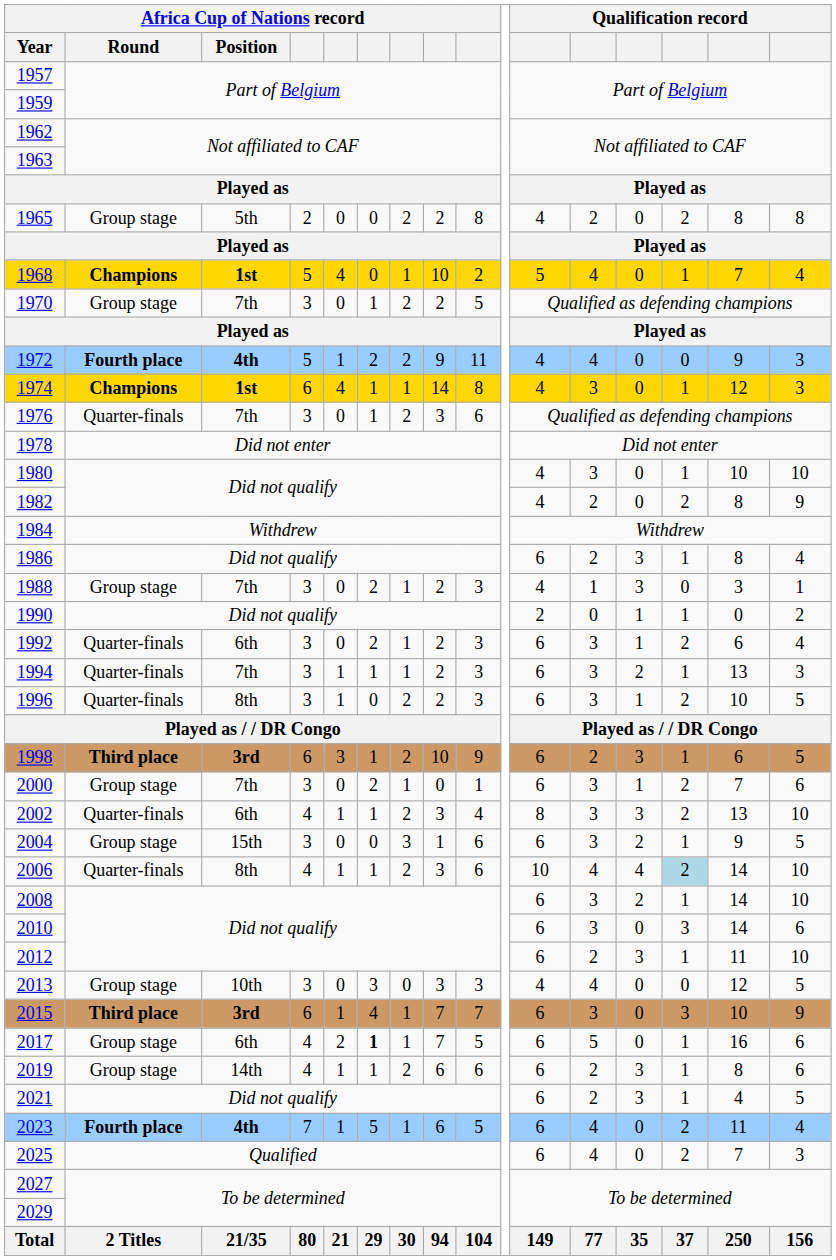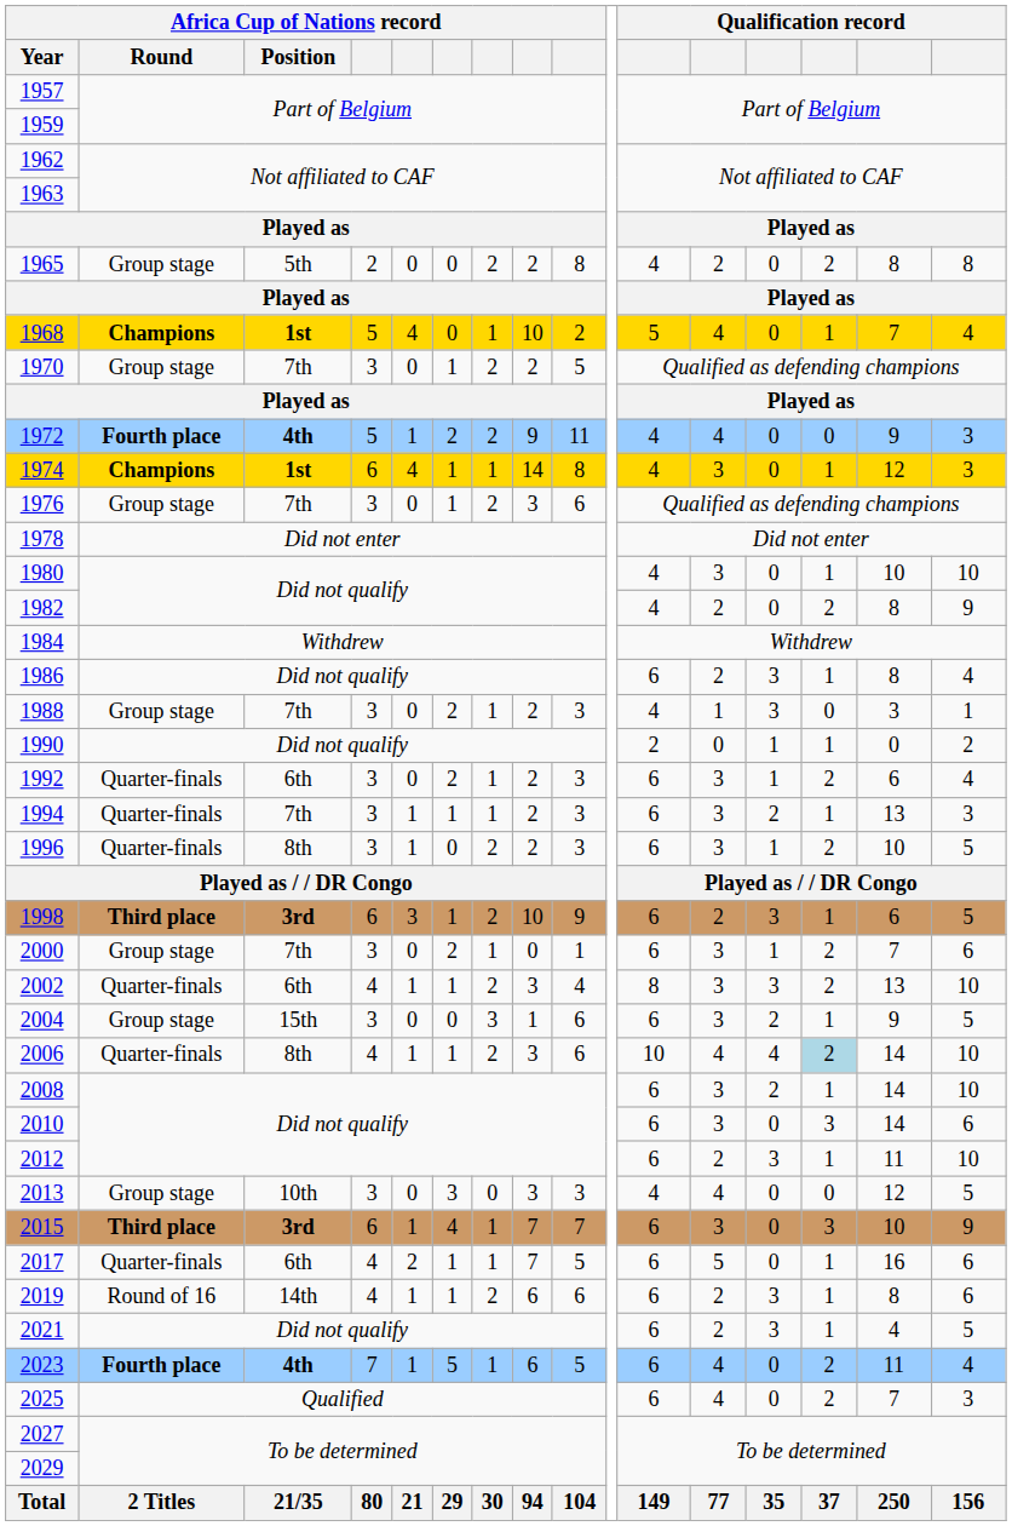 <table class="wikitable" style="text-align:center;">
 <tr>
 <th colspan=9><a href='#'>Africa Cup of Nations</a> record</th>
 <th rowspan="44" style="width:1%;background:white"></th>
 <th colspan="6">Qualification record</th>
 </tr>
 <tr>
 <th>Year</th>
 <th>Round</th>
 <th>Position</th>
 <th></th>
 <th></th>
 <th></th>
 <th></th>
 <th></th>
 <th></th>
 <th></th>
 <th></th>
 <th></th>
 <th></th>
 <th></th>
 <th></th>
 </tr>
 <tr>
 <td> <a href='#'>1957</a></td>
 <td colspan=8 rowspan=2><em>Part of <a href='#'>Belgium</a></em></td>
 <td colspan="6" rowspan="2"><em>Part of <a href='#'>Belgium</a></em></td>
 </tr>
 <tr>
 <td> <a href='#'>1959</a></td>
 </tr>
 <tr>
 <td> <a href='#'>1962</a></td>
 <td rowspan=2 colspan=8><em>Not affiliated to CAF</em></td>
 <td colspan="6" rowspan="2"><em>Not affiliated to CAF</em></td>
 </tr>
 <tr>
 <td> <a href='#'>1963</a></td>
 </tr>
 <tr>
 <th colspan=9>Played as <strong></strong></th>
 <th colspan="7">Played as <strong></strong></th>
 </tr>
 <tr>
 <td> <a href='#'>1965</a></td>
 <td>Group stage</td>
 <td>5th</td>
 <td>2</td>
 <td>0</td>
 <td>0</td>
 <td>2</td>
 <td>2</td>
 <td>8</td>
 <td>4</td>
 <td>2</td>
 <td>0</td>
 <td>2</td>
 <td>8</td>
 <td>8</td>
 </tr>
 <tr>
 <th colspan=9>Played as <strong></strong></th>
 <th colspan="7">Played as </th>
 </tr>
 <tr bgcolor=gold>
 <td> <a href='#'>1968</a></td>
 <td bgcolor=gold><strong>Champions</strong></td>
 <td><strong>1st</strong></td>
 <td>5</td>
 <td>4</td>
 <td>0</td>
 <td>1</td>
 <td>10</td>
 <td>2</td>
 <td>5</td>
 <td>4</td>
 <td>0</td>
 <td>1</td>
 <td>7</td>
 <td>4</td>
 </tr>
 <tr>
 <td> <a href='#'>1970</a></td>
 <td>Group stage</td>
 <td>7th</td>
 <td>3</td>
 <td>0</td>
 <td>1</td>
 <td>2</td>
 <td>2</td>
 <td>5</td>
 <td colspan="6"><em>Qualified as defending champions</em></td>
 </tr>
 <tr>
 <th colspan=9>Played as <strong></strong></th>
 <th colspan="7">Played as <strong></strong></th>
 </tr>
 <tr bgcolor="#9acdff">
 <td> <a href='#'>1972</a></td>
 <td bgcolor="#9acdff"><strong>Fourth place</strong></td>
 <td><strong>4th</strong></td>
 <td>5</td>
 <td>1</td>
 <td>2</td>
 <td>2</td>
 <td>9</td>
 <td>11</td>
 <td>4</td>
 <td>4</td>
 <td>0</td>
 <td>0</td>
 <td>9</td>
 <td>3</td>
 </tr>
 <tr bgcolor=gold>
 <td> <a href='#'>1974</a></td>
 <td bgcolor=gold><strong>Champions</strong></td>
 <td><strong>1st</strong></td>
 <td>6</td>
 <td>4</td>
 <td>1</td>
 <td>1</td>
 <td>14</td>
 <td>8</td>
 <td>4</td>
 <td>3</td>
 <td>0</td>
 <td>1</td>
 <td>12</td>
 <td>3</td>
 </tr>
 <tr>
 <td> <a href='#'>1976</a></td>
-<td>Quarter-finals</td>
+<td>Group stage</td>
 <td>7th</td>
 <td>3</td>
 <td>0</td>
 <td>1</td>
 <td>2</td>
 <td>3</td>
 <td>6</td>
 <td colspan="6"><em>Qualified as defending champions</em></td>
 </tr>
 <tr>
 <td> <a href='#'>1978</a></td>
 <td colspan=8><em>Did not enter</em></td>
 <td colspan="6"><em>Did not enter</em></td>
 </tr>
 <tr>
 <td> <a href='#'>1980</a></td>
 <td rowspan="2" colspan=8><em>Did not qualify</em></td>
 <td>4</td>
 <td>3</td>
 <td>0</td>
 <td>1</td>
 <td>10</td>
 <td>10</td>
 </tr>
 <tr>
 <td> <a href='#'>1982</a></td>
 <td>4</td>
 <td>2</td>
 <td>0</td>
 <td>2</td>
 <td>8</td>
 <td>9</td>
 </tr>
 <tr>
 <td> <a href='#'>1984</a></td>
 <td colspan=8><em>Withdrew</em></td>
 <td colspan="6"><em>Withdrew</em></td>
 </tr>
 <tr>
 <td> <a href='#'>1986</a></td>
 <td colspan=8><em>Did not qualify</em></td>
 <td>6</td>
 <td>2</td>
 <td>3</td>
 <td>1</td>
 <td>8</td>
 <td>4</td>
 </tr>
 <tr>
 <td> <a href='#'>1988</a></td>
 <td>Group stage</td>
 <td>7th</td>
 <td>3</td>
 <td>0</td>
 <td>2</td>
 <td>1</td>
 <td>2</td>
 <td>3</td>
 <td>4</td>
 <td>1</td>
 <td>3</td>
 <td>0</td>
 <td>3</td>
 <td>1</td>
 </tr>
 <tr>
 <td> <a href='#'>1990</a></td>
 <td colspan=8><em>Did not qualify</em></td>
 <td>2</td>
 <td>0</td>
 <td>1</td>
 <td>1</td>
 <td>0</td>
 <td>2</td>
 </tr>
 <tr>
 <td> <a href='#'>1992</a></td>
 <td>Quarter-finals</td>
 <td>6th</td>
 <td>3</td>
 <td>0</td>
 <td>2</td>
 <td>1</td>
 <td>2</td>
 <td>3</td>
 <td>6</td>
 <td>3</td>
 <td>1</td>
 <td>2</td>
 <td>6</td>
 <td>4</td>
 </tr>
 <tr>
 <td> <a href='#'>1994</a></td>
 <td>Quarter-finals</td>
 <td>7th</td>
 <td>3</td>
 <td>1</td>
 <td>1</td>
 <td>1</td>
 <td>2</td>
 <td>3</td>
 <td>6</td>
 <td>3</td>
 <td>2</td>
 <td>1</td>
 <td>13</td>
 <td>3</td>
 </tr>
 <tr>
 <td> <a href='#'>1996</a></td>
 <td>Quarter-finals</td>
 <td>8th</td>
 <td>3</td>
 <td>1</td>
 <td>0</td>
 <td>2</td>
 <td>2</td>
 <td>3</td>
 <td>6</td>
 <td>3</td>
 <td>1</td>
 <td>2</td>
 <td>10</td>
 <td>5</td>
 </tr>
 <tr>
 <th colspan=9>Played as  /  /  <strong>DR Congo</strong></th>
 <th colspan="7">Played as  /  /  <strong>DR Congo</strong></th>
 </tr>
 <tr style="background:#c96;">
 <td> <a href='#'>1998</a></td>
 <td style="background:#c96;"><strong>Third place</strong></td>
 <td><strong>3rd</strong></td>
 <td>6</td>
 <td>3</td>
 <td>1</td>
 <td>2</td>
 <td>10</td>
 <td>9</td>
 <td>6</td>
 <td>2</td>
 <td>3</td>
 <td>1</td>
 <td>6</td>
 <td>5</td>
 </tr>
 <tr>
 <td>  <a href='#'>2000</a></td>
 <td>Group stage</td>
 <td>7th</td>
 <td>3</td>
 <td>0</td>
 <td>2</td>
 <td>1</td>
 <td>0</td>
 <td>1</td>
 <td>6</td>
 <td>3</td>
 <td>1</td>
 <td>2</td>
 <td>7</td>
 <td>6</td>
 </tr>
 <tr>
 <td> <a href='#'>2002</a></td>
 <td>Quarter-finals</td>
 <td>6th</td>
 <td>4</td>
 <td>1</td>
 <td>1</td>
 <td>2</td>
 <td>3</td>
 <td>4</td>
 <td>8</td>
 <td>3</td>
 <td>3</td>
 <td>2</td>
 <td>13</td>
 <td>10</td>
 </tr>
 <tr>
 <td> <a href='#'>2004</a></td>
 <td>Group stage</td>
 <td>15th</td>
 <td>3</td>
 <td>0</td>
 <td>0</td>
 <td>3</td>
 <td>1</td>
 <td>6</td>
 <td>6</td>
 <td>3</td>
 <td>2</td>
 <td>1</td>
 <td>9</td>
 <td>5</td>
 </tr>
 <tr>
 <td> <a href='#'>2006</a></td>
 <td>Quarter-finals</td>
 <td>8th</td>
 <td>4</td>
 <td>1</td>
 <td>1</td>
 <td>2</td>
 <td>3</td>
 <td>6</td>
 <td>10</td>
 <td>4</td>
 <td>4</td>
 <td style="background: lightblue;">2</td>
 <td>14</td>
 <td>10</td>
 </tr>
 <tr>
 <td> <a href='#'>2008</a></td>
 <td rowspan="3" colspan=8><em>Did not qualify</em></td>
 <td>6</td>
 <td>3</td>
 <td>2</td>
 <td>1</td>
 <td>14</td>
 <td>10</td>
 </tr>
 <tr>
 <td> <a href='#'>2010</a></td>
 <td>6</td>
 <td>3</td>
 <td>0</td>
 <td>3</td>
 <td>14</td>
 <td>6</td>
 </tr>
 <tr>
 <td>  <a href='#'>2012</a></td>
 <td>6</td>
 <td>2</td>
 <td>3</td>
 <td>1</td>
 <td>11</td>
 <td>10</td>
 </tr>
 <tr>
 <td> <a href='#'>2013</a></td>
 <td>Group stage</td>
 <td>10th</td>
 <td>3</td>
 <td>0</td>
 <td>3</td>
 <td>0</td>
 <td>3</td>
 <td>3</td>
 <td>4</td>
 <td>4</td>
 <td>0</td>
 <td>0</td>
 <td>12</td>
 <td>5</td>
 </tr>
 <tr style="background:#c96;">
 <td> <a href='#'>2015</a></td>
 <td><strong>Third place</strong></td>
 <td><strong>3rd</strong></td>
 <td>6</td>
 <td>1</td>
 <td>4</td>
 <td>1</td>
 <td>7</td>
 <td>7</td>
 <td>6</td>
 <td>3</td>
 <td>0</td>
 <td>3</td>
 <td>10</td>
 <td>9</td>
 </tr>
 <tr>
 <td> <a href='#'>2017</a></td>
-<td>Group stage</td>
+<td>Quarter-finals</td>
 <td>6th</td>
 <td>4</td>
 <td>2</td>
-<td><strong>1</strong></td>
+<td>1</td>
 <td>1</td>
 <td>7</td>
 <td>5</td>
 <td>6</td>
 <td>5</td>
 <td>0</td>
 <td>1</td>
 <td>16</td>
 <td>6</td>
 </tr>
 <tr>
 <td> <a href='#'>2019</a></td>
-<td>Group stage</td>
+<td>Round of 16</td>
 <td>14th</td>
 <td>4</td>
 <td>1</td>
 <td>1</td>
 <td>2</td>
 <td>6</td>
 <td>6</td>
 <td>6</td>
 <td>2</td>
 <td>3</td>
 <td>1</td>
 <td>8</td>
 <td>6</td>
 </tr>
 <tr>
 <td> <a href='#'>2021</a></td>
 <td colspan=8><em>Did not qualify</em></td>
 <td>6</td>
 <td>2</td>
 <td>3</td>
 <td>1</td>
 <td>4</td>
 <td>5</td>
 </tr>
 <tr bgcolor="#9acdff">
 <td> <a href='#'>2023</a></td>
 <td><strong>Fourth place</strong></td>
 <td><strong>4th</strong></td>
 <td>7</td>
 <td>1</td>
 <td>5</td>
 <td>1</td>
 <td>6</td>
 <td>5</td>
 <td>6</td>
 <td>4</td>
 <td>0</td>
 <td>2</td>
 <td>11</td>
 <td>4</td>
 </tr>
 <tr>
 <td> <a href='#'>2025</a></td>
 <td colspan="8"><em>Qualified</em></td>
 <td>6</td>
 <td>4</td>
 <td>0</td>
 <td>2</td>
 <td>7</td>
 <td>3</td>
 </tr>
 <tr>
 <td>   <a href='#'>2027</a></td>
 <td colspan=8 rowspan=2><em> To be determined </em></td>
 <td colspan=8 rowspan=2><em> To be determined </em></td>
 </tr>
 <tr>
 <td> <a href='#'>2029</a></td>
 </tr>
 <tr>
 <th><strong>Total</strong></th>
 <th><strong>2 Titles</strong></th>
 <th><strong>21/35</strong></th>
 <th><strong>80</strong></th>
 <th><strong>21</strong></th>
 <th><strong>29</strong></th>
 <th><strong>30</strong></th>
 <th><strong>94</strong></th>
 <th><strong>104</strong></th>
 <th><strong>149</strong></th>
 <th><strong>77</strong></th>
 <th><strong>35</strong></th>
 <th><strong>37</strong></th>
 <th><strong>250</strong></th>
 <th><strong>156</strong></th>
 </tr>
 </table>
